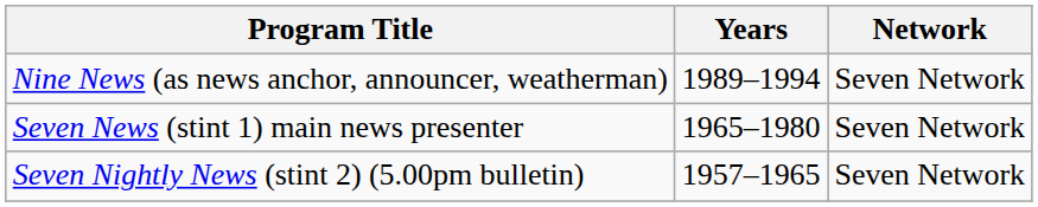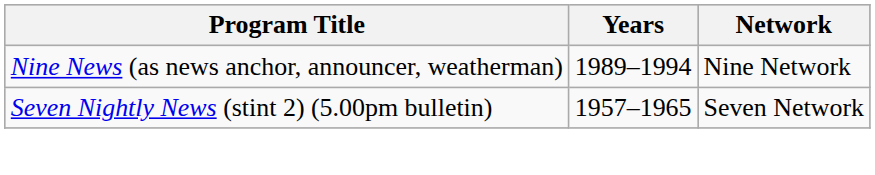 <table class="wikitable">
 <tr>
 <th>Program Title</th>
 <th>Years</th>
 <th>Network</th>
 </tr>
 <tr>
 <td><em><a href='#'>Nine News</a></em> (as news anchor, announcer, weatherman)</td>
 <td>1989–1994</td>
-<td>Seven Network</td>
-</tr>
-<tr>
-<td><em><a href='#'>Seven News</a></em> (stint 1) main news presenter</td>
-<td>1965–1980</td>
-<td>Seven Network</td>
+<td>Nine  Network</td>
 </tr>
 <tr>
 <td><em><a href='#'>Seven Nightly News</a></em> (stint 2) (5.00pm bulletin)</td>
 <td>1957–1965</td>
 <td>Seven Network</td>
 </tr>
 </table>
